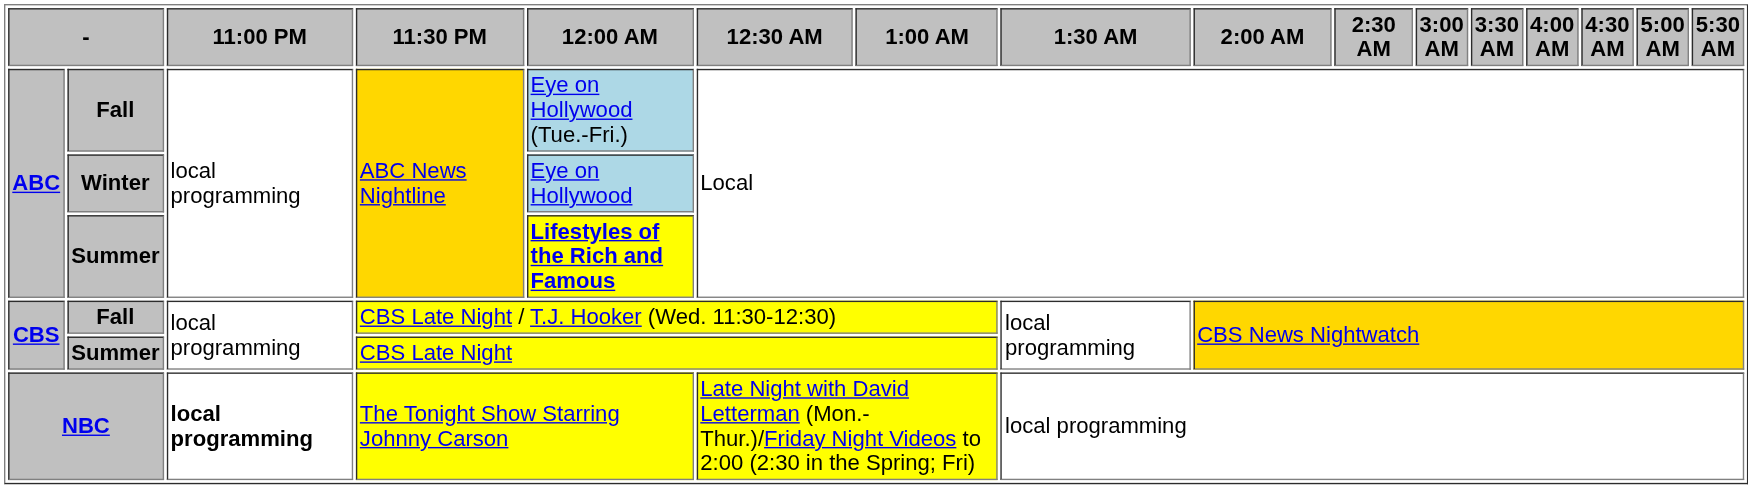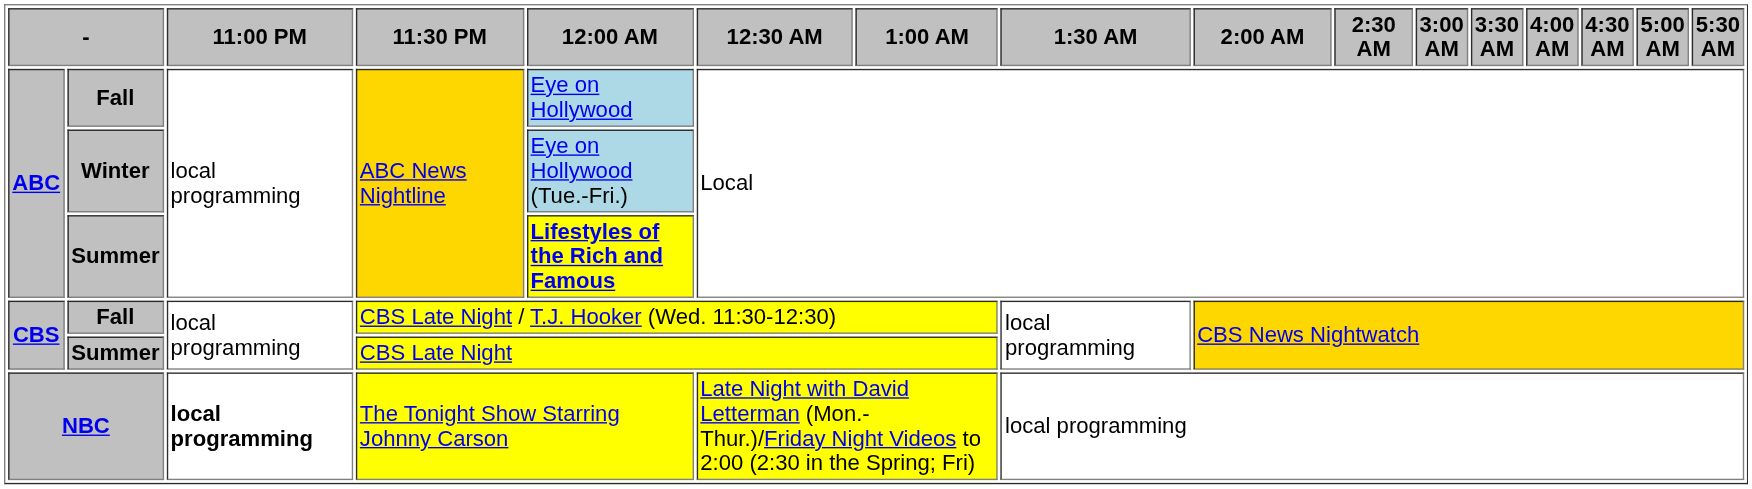 <table border="1" cellpadding="2">
 <tr>
 <th bgcolor="#C0C0C0" colspan=2>-</th>
 <th width="13%" bgcolor="#C0C0C0">11:00 PM</th>
 <th width="14%" bgcolor="#C0C0C0">11:30 PM</th>
 <th width="13%" bgcolor="#C0C0C0">12:00 AM</th>
 <th width="14%" bgcolor="#C0C0C0">12:30 AM</th>
 <th width="13%" bgcolor="#C0C0C0">1:00 AM</th>
 <th width="14%" bgcolor="#C0C0C0">1:30 AM</th>
 <th width="13%" bgcolor="#C0C0C0">2:00 AM</th>
 <th width="14%" bgcolor="#C0C0C0">2:30 AM</th>
 <th width="13%" bgcolor="#C0C0C0">3:00 AM</th>
 <th width="14%" bgcolor="#C0C0C0">3:30 AM</th>
 <th width="13%" bgcolor="#C0C0C0">4:00 AM</th>
 <th width="14%" bgcolor="#C0C0C0">4:30 AM</th>
 <th width="13%" bgcolor="#C0C0C0">5:00 AM</th>
 <th width="14%" bgcolor="#C0C0C0">5:30 AM</th>
 </tr>
 <tr>
 <th bgcolor="#C0C0C0" rowspan=3><a href='#'>ABC</a></th>
 <th bgcolor="#C0C0C0">Fall</th>
 <td bgcolor="white" rowspan=3>local programming</td>
 <td bgcolor="gold" rowspan=3><a href='#'>ABC News Nightline</a></td>
-<td bgcolor="lightblue"><a href='#'>Eye on Hollywood</a> (Tue.-Fri.)</td>
+<td bgcolor="lightblue"><a href='#'>Eye on Hollywood</a></td>
 <td bgcolor="white" colspan="11" rowspan=3>Local</td>
 </tr>
 <tr>
 <th bgcolor="#C0C0C0">Winter</th>
-<td bgcolor="lightblue"><a href='#'>Eye on Hollywood</a></td>
+<td bgcolor="lightblue"><a href='#'>Eye on Hollywood</a> (Tue.-Fri.)</td>
 </tr>
 <tr>
 <th bgcolor="#C0C0C0">Summer</th>
 <td bgcolor="yellow"><strong><a href='#'>Lifestyles of the Rich and Famous</a></strong></td>
 </tr>
 <tr>
 <th bgcolor="#C0C0C0" rowspan=2><a href='#'>CBS</a></th>
 <th bgcolor="#C0C0C0">Fall</th>
 <td bgcolor="white" rowspan=2>local programming</td>
 <td bgcolor="yellow" colspan="4"><a href='#'>CBS Late Night</a> / <a href='#'>T.J. Hooker</a> (Wed. 11:30-12:30)</td>
 <td bgcolor="white" rowspan=2>local programming</td>
 <td bgcolor="gold" colspan="8" rowspan=2><a href='#'>CBS News Nightwatch</a></td>
 </tr>
 <tr>
 <th bgcolor="#C0C0C0">Summer</th>
 <td bgcolor="yellow" colspan="4"><a href='#'>CBS Late Night</a></td>
 </tr>
 <tr>
 <th bgcolor="#C0C0C0" colspan=2><a href='#'>NBC</a></th>
 <td bgcolor="white"><strong>local programming</strong></td>
 <td bgcolor="yellow" colspan="2"><a href='#'>The Tonight Show Starring Johnny Carson</a></td>
 <td bgcolor="yellow" colspan="2"><a href='#'>Late Night with David Letterman</a> (Mon.-Thur.)/<a href='#'>Friday Night Videos</a> to 2:00 (2:30 in the Spring; Fri)</td>
 <td bgcolor="white" colspan="9">local programming</td>
 </tr>
 </table>
